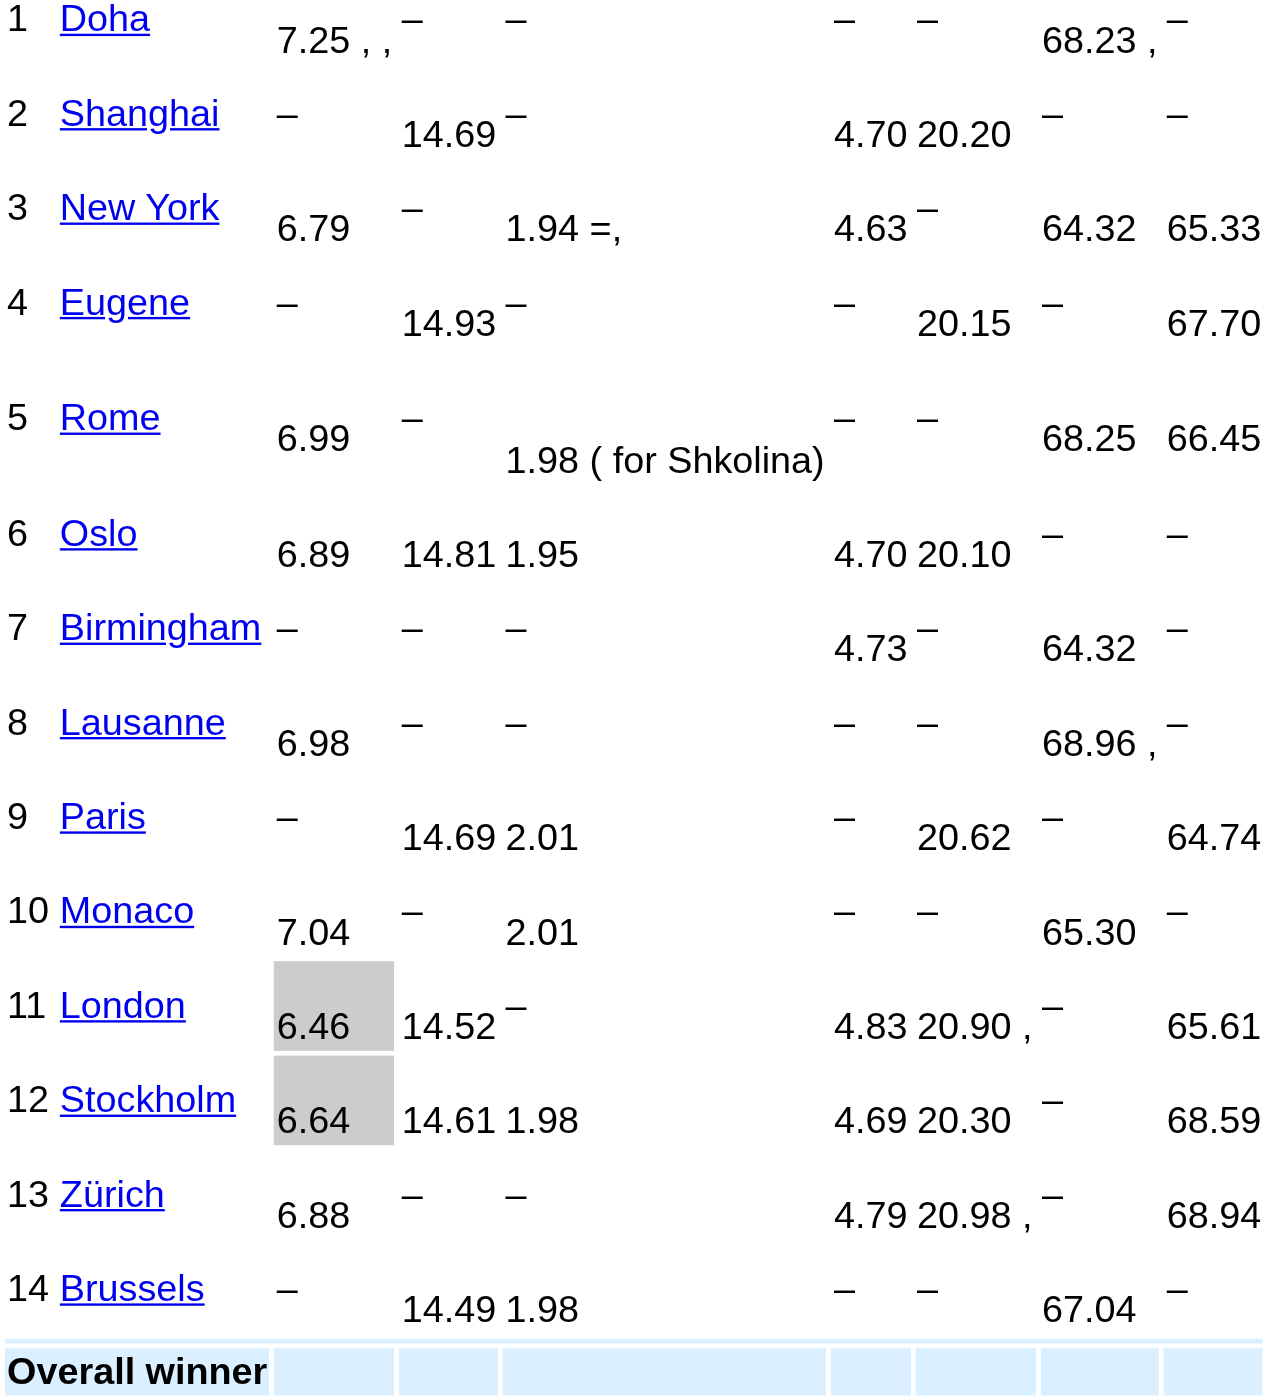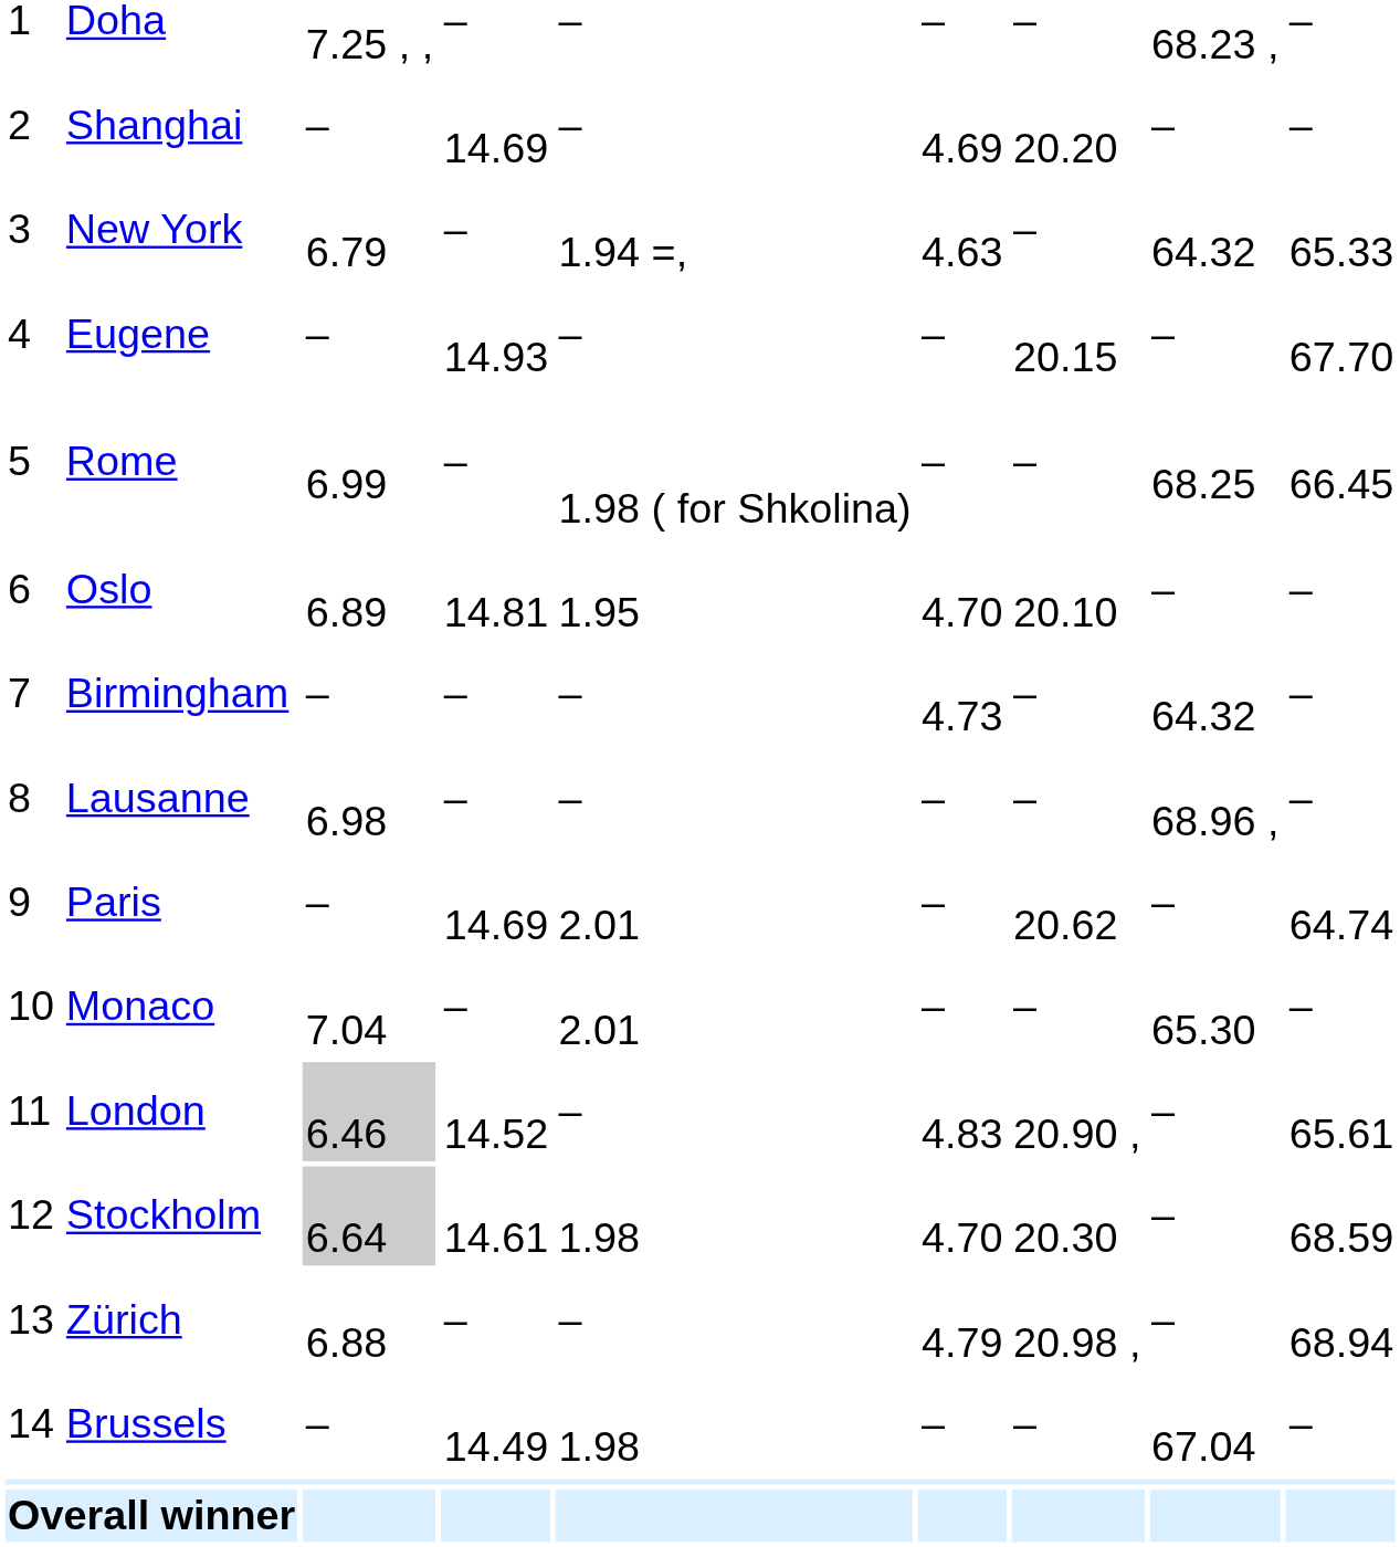 <table>
 <tr>
 <td>1</td>
 <td align=left><a href='#'>Doha</a></td>
 <td><br>7.25 , , </td>
 <td>–</td>
 <td>–</td>
 <td>–</td>
 <td>–</td>
 <td><br>68.23 , </td>
 <td>–</td>
 </tr>
 <tr>
 <td>2</td>
 <td align=left><a href='#'>Shanghai</a></td>
 <td>–</td>
 <td><br>14.69 </td>
 <td>–</td>
-<td><br>4.70 </td>
+<td><br>4.69</td>
 <td><br>20.20 </td>
 <td>–</td>
 <td>–</td>
 </tr>
 <tr>
 <td>3</td>
 <td align=left><a href='#'>New York</a></td>
 <td><br>6.79 </td>
 <td>–</td>
 <td><br>1.94 =, </td>
 <td><br>4.63</td>
 <td>–</td>
 <td><br>64.32</td>
 <td><br>65.33 </td>
 </tr>
 <tr>
 <td>4</td>
 <td align=left><a href='#'>Eugene</a></td>
 <td>–</td>
 <td><br>14.93</td>
 <td>–</td>
 <td>–</td>
 <td><br>20.15</td>
 <td>–</td>
 <td><br>67.70 </td>
 </tr>
 <tr>
 <td>5</td>
 <td align=left><a href='#'>Rome</a></td>
 <td><br>6.99</td>
 <td>–</td>
 <td><br><br>1.98 ( for Shkolina)</td>
 <td>–</td>
 <td>–</td>
 <td><br>68.25</td>
 <td><br>66.45</td>
 </tr>
 <tr>
 <td>6</td>
 <td align=left><a href='#'>Oslo</a></td>
 <td><br>6.89</td>
 <td><br>14.81</td>
 <td><br>1.95</td>
 <td><br>4.70 </td>
 <td><br>20.10</td>
 <td>–</td>
 <td>–</td>
 </tr>
 <tr>
 <td>7</td>
 <td align=left><a href='#'>Birmingham</a></td>
 <td>–</td>
 <td>–</td>
 <td>–</td>
 <td><br>4.73</td>
 <td>–</td>
 <td><br>64.32</td>
 <td>–</td>
 </tr>
 <tr>
 <td>8</td>
 <td align=left><a href='#'>Lausanne</a></td>
 <td><br>6.98 </td>
 <td>–</td>
 <td>–</td>
 <td>–</td>
 <td>–</td>
 <td><br>68.96 , </td>
 <td>–</td>
 </tr>
 <tr>
 <td>9</td>
 <td align=left><a href='#'>Paris</a></td>
 <td>–</td>
 <td><br>14.69</td>
 <td><br>2.01</td>
 <td>–</td>
 <td><br>20.62</td>
 <td>–</td>
 <td><br>64.74</td>
 </tr>
 <tr>
 <td>10</td>
 <td align=left><a href='#'>Monaco</a></td>
 <td><br>7.04</td>
 <td>–</td>
 <td><br>2.01</td>
 <td>–</td>
 <td>–</td>
 <td><br>65.30</td>
 <td>–</td>
 </tr>
 <tr>
 <td>11</td>
 <td align=left><a href='#'>London</a></td>
 <td style="background:#ccc;"><br>6.46 </td>
 <td><br>14.52</td>
 <td>–</td>
 <td><br>4.83 </td>
 <td><br>20.90 , </td>
 <td>–</td>
 <td><br>65.61</td>
 </tr>
 <tr>
 <td>12</td>
 <td align=left><a href='#'>Stockholm</a></td>
 <td style="background:#ccc;"><br>6.64</td>
 <td><br>14.61</td>
 <td><br>1.98</td>
-<td><br>4.69</td>
+<td><br>4.70 </td>
 <td><br>20.30</td>
 <td>–</td>
 <td><br>68.59 </td>
 </tr>
 <tr>
 <td>13</td>
 <td align=left><a href='#'>Zürich</a></td>
 <td><br>6.88</td>
 <td>–</td>
 <td>–</td>
 <td><br>4.79 </td>
 <td><br>20.98 , </td>
 <td>–</td>
 <td><br>68.94</td>
 </tr>
 <tr>
 <td>14</td>
 <td align=left><a href='#'>Brussels</a></td>
 <td>–</td>
 <td><br>14.49</td>
 <td><br>1.98</td>
 <td>–</td>
 <td>–</td>
 <td><br>67.04</td>
 <td>–</td>
 </tr>
 <tr>
 <td colspan="9" style="background:#daefff;"></td>
 </tr>
 <tr style="background:#daefff;">
 <td colspan="2"><strong>Overall winner</strong></td>
 <td></td>
 <td></td>
 <td></td>
 <td></td>
 <td></td>
 <td></td>
 <td></td>
 </tr>
 </table>
